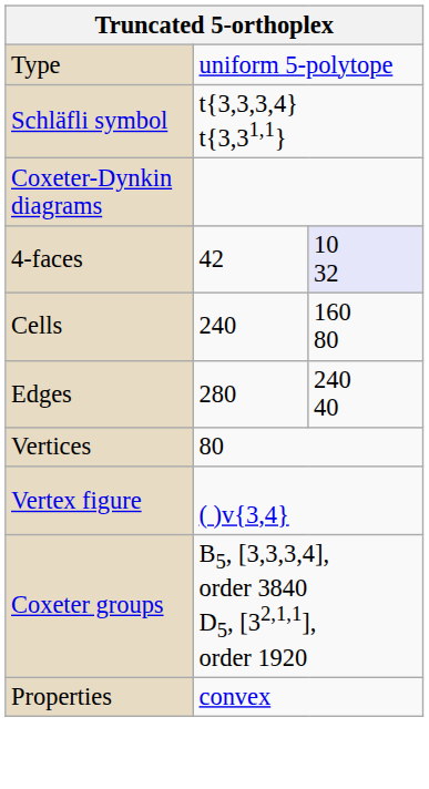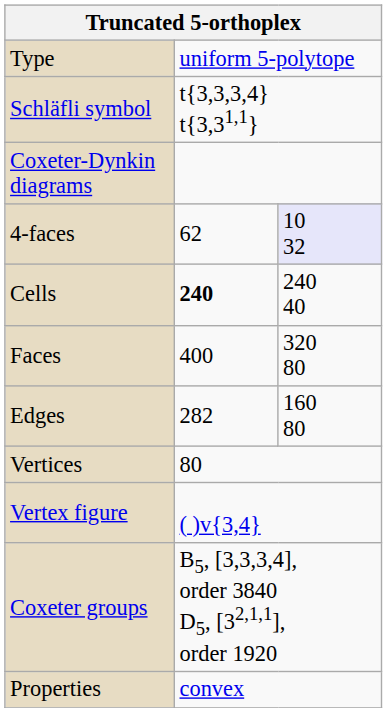 <table class="wikitable" align="right" style="margin-left:10px" width="270">
 <tr>
 <th bgcolor=#e7dcc3 colspan=3>Truncated 5-orthoplex</th>
 </tr>
 <tr>
 <td style="width:45%" bgcolor=#e7dcc3>Type</td>
 <td colspan=2><a href='#'>uniform 5-polytope</a></td>
 </tr>
 <tr>
 <td bgcolor=#e7dcc3><a href='#'>Schläfli symbol</a></td>
 <td colspan=2>t{3,3,3,4}<br>t{3,3<sup>1,1</sup>}</td>
 </tr>
 <tr>
 <td bgcolor=#e7dcc3><a href='#'>Coxeter-Dynkin diagrams</a></td>
 <td colspan=2><br></td>
 </tr>
 <tr>
 <td bgcolor=#e7dcc3>4-faces</td>
-<td>42</td>
+<td>62</td>
 <td style="background: lavender;">10  <br>32  </td>
 </tr>
 <tr>
 <td bgcolor=#e7dcc3>Cells</td>
-<td>240</td>
-<td>160  <br>80  </td>
+<td><strong>240</strong></td>
+<td>240 <br>40 </td>
+</tr>
+<tr>
+<td bgcolor=#e7dcc3>Faces</td>
+<td>400</td>
+<td>320  <br>80  </td>
 </tr>
 <tr>
 <td bgcolor=#e7dcc3>Edges</td>
-<td>280</td>
-<td>240 <br>40 </td>
+<td>282</td>
+<td>160  <br>80  </td>
 </tr>
 <tr>
 <td bgcolor=#e7dcc3>Vertices</td>
 <td colspan=2>80</td>
 </tr>
 <tr>
 <td bgcolor=#e7dcc3><a href='#'>Vertex figure</a></td>
 <td colspan=2><br><a href='#'>( )v{3,4}</a></td>
 </tr>
 <tr>
 <td bgcolor=#e7dcc3><a href='#'>Coxeter groups</a></td>
 <td colspan=2>B<sub>5</sub>, [3,3,3,4], order 3840<br>D<sub>5</sub>, [3<sup>2,1,1</sup>], order 1920</td>
 </tr>
 <tr>
 <td bgcolor=#e7dcc3>Properties</td>
 <td colspan=2><a href='#'>convex</a></td>
 </tr>
 </table>
